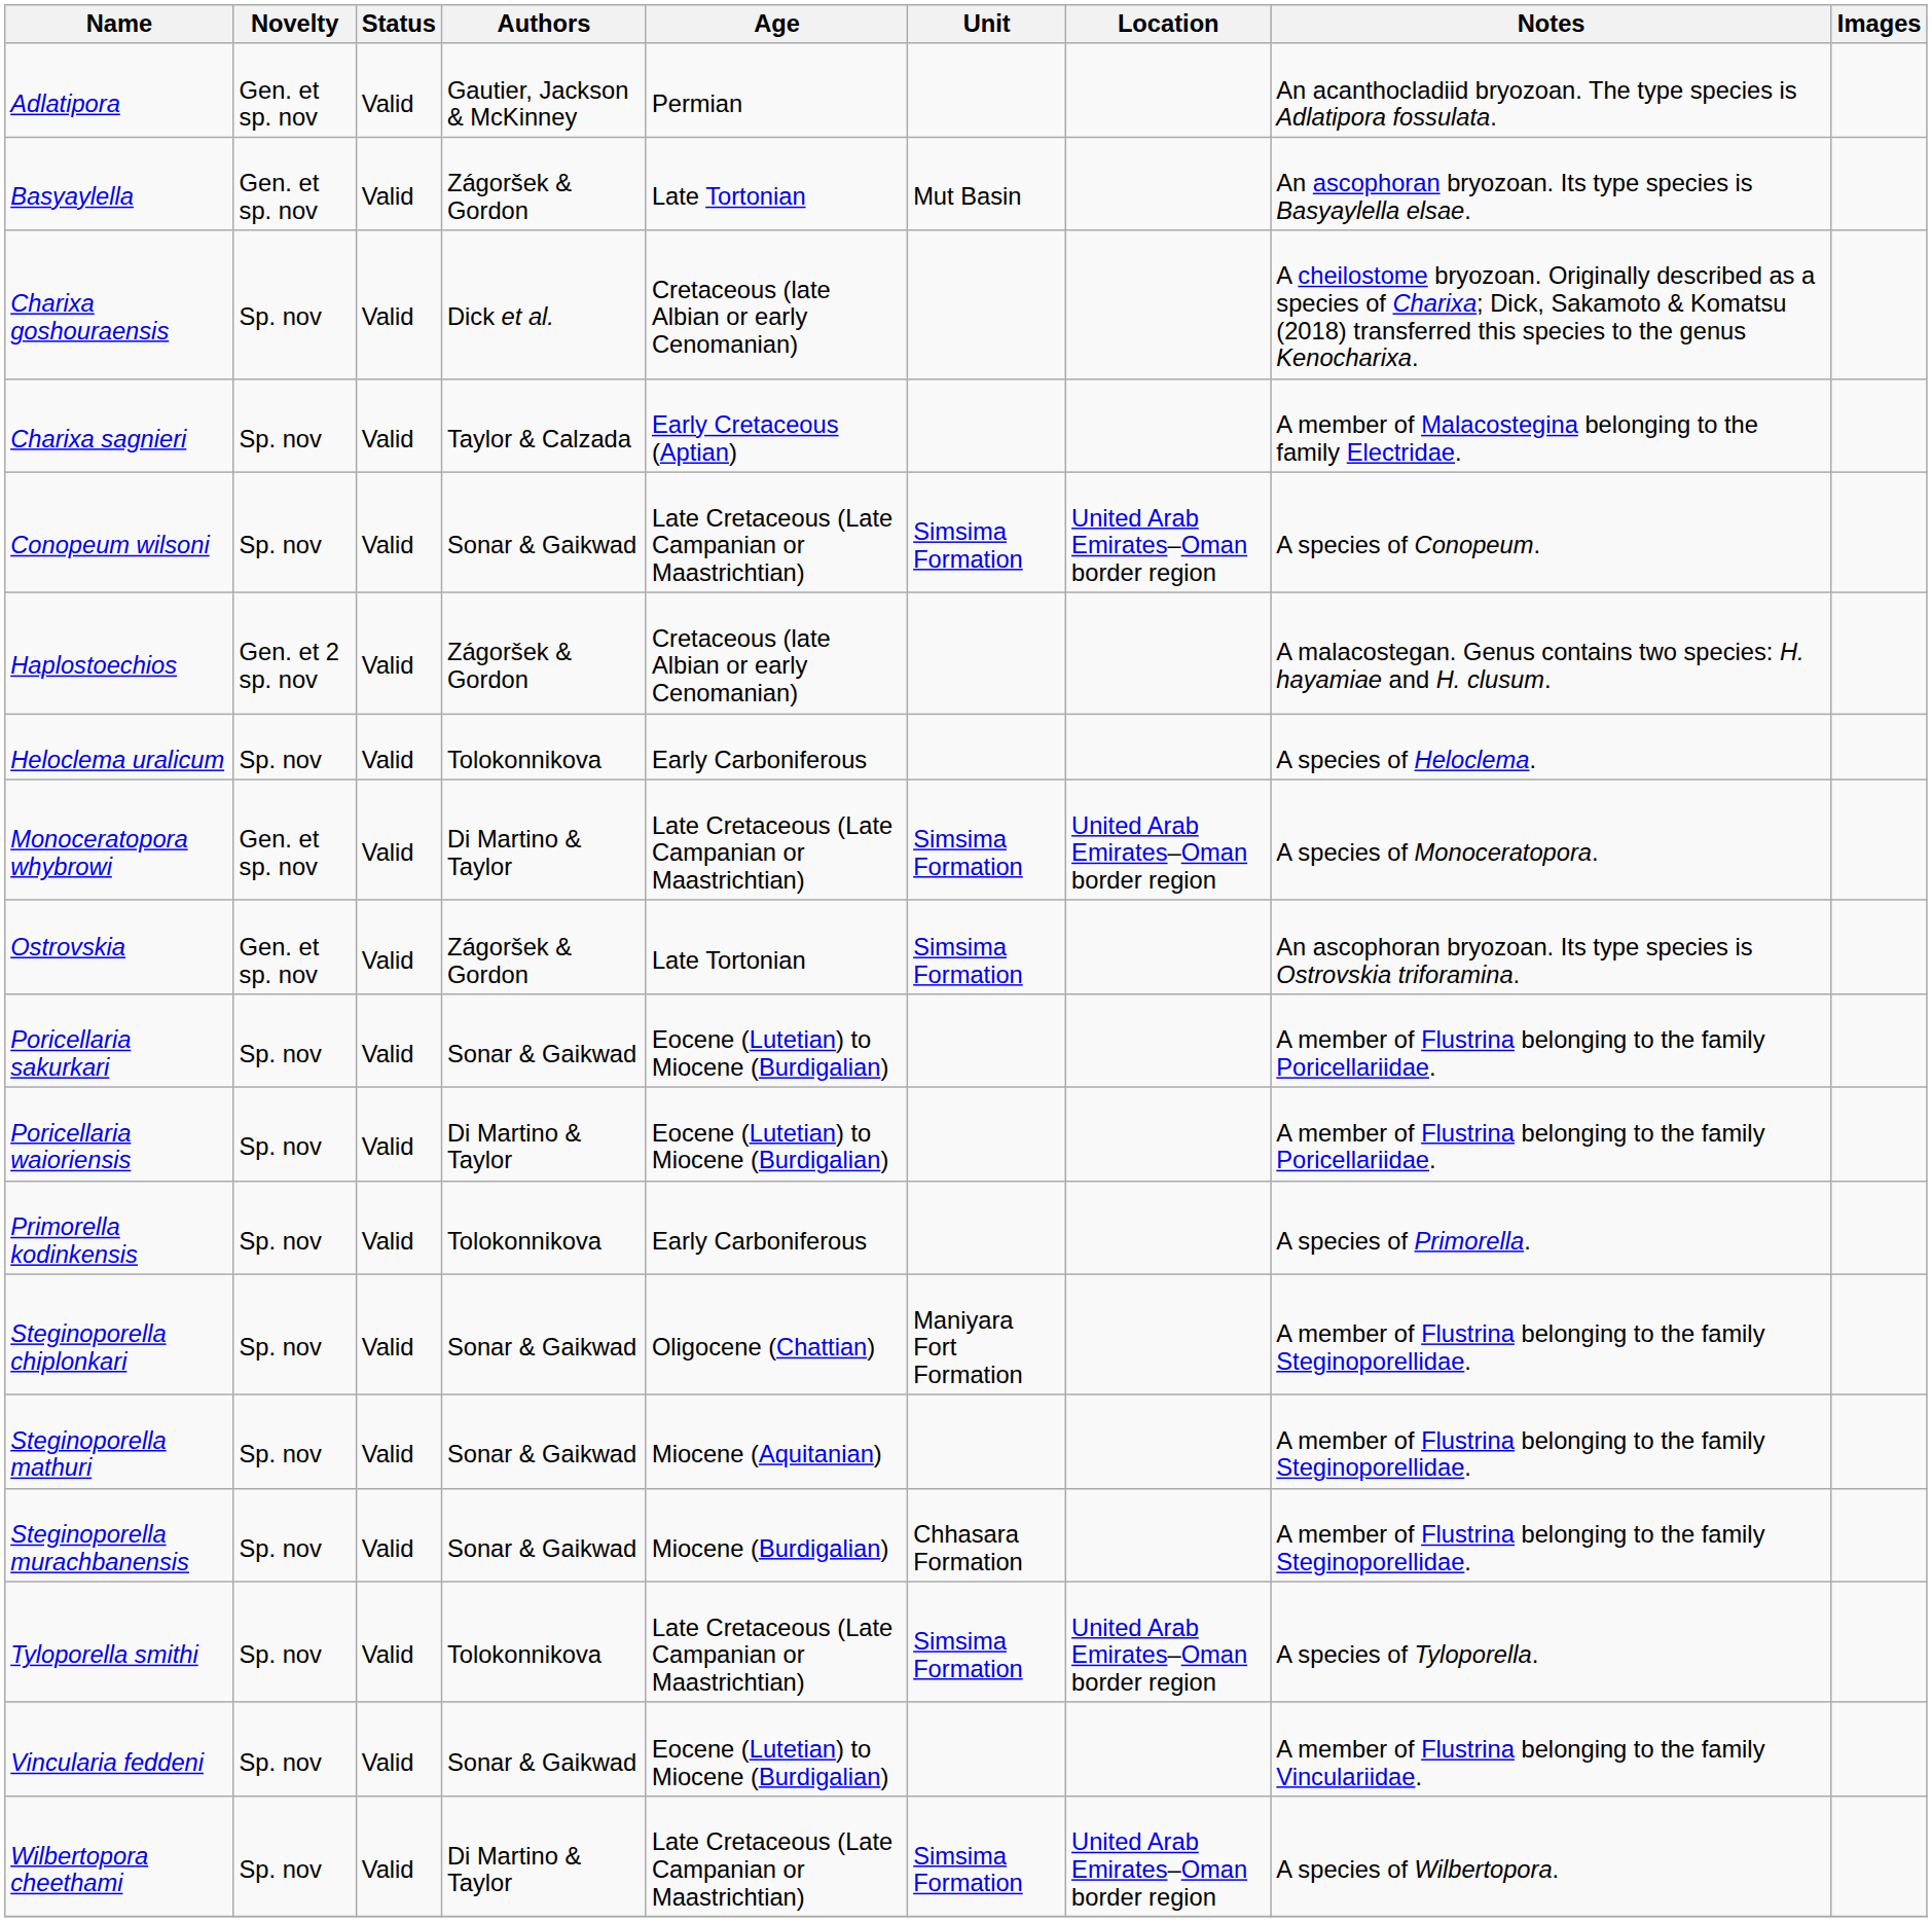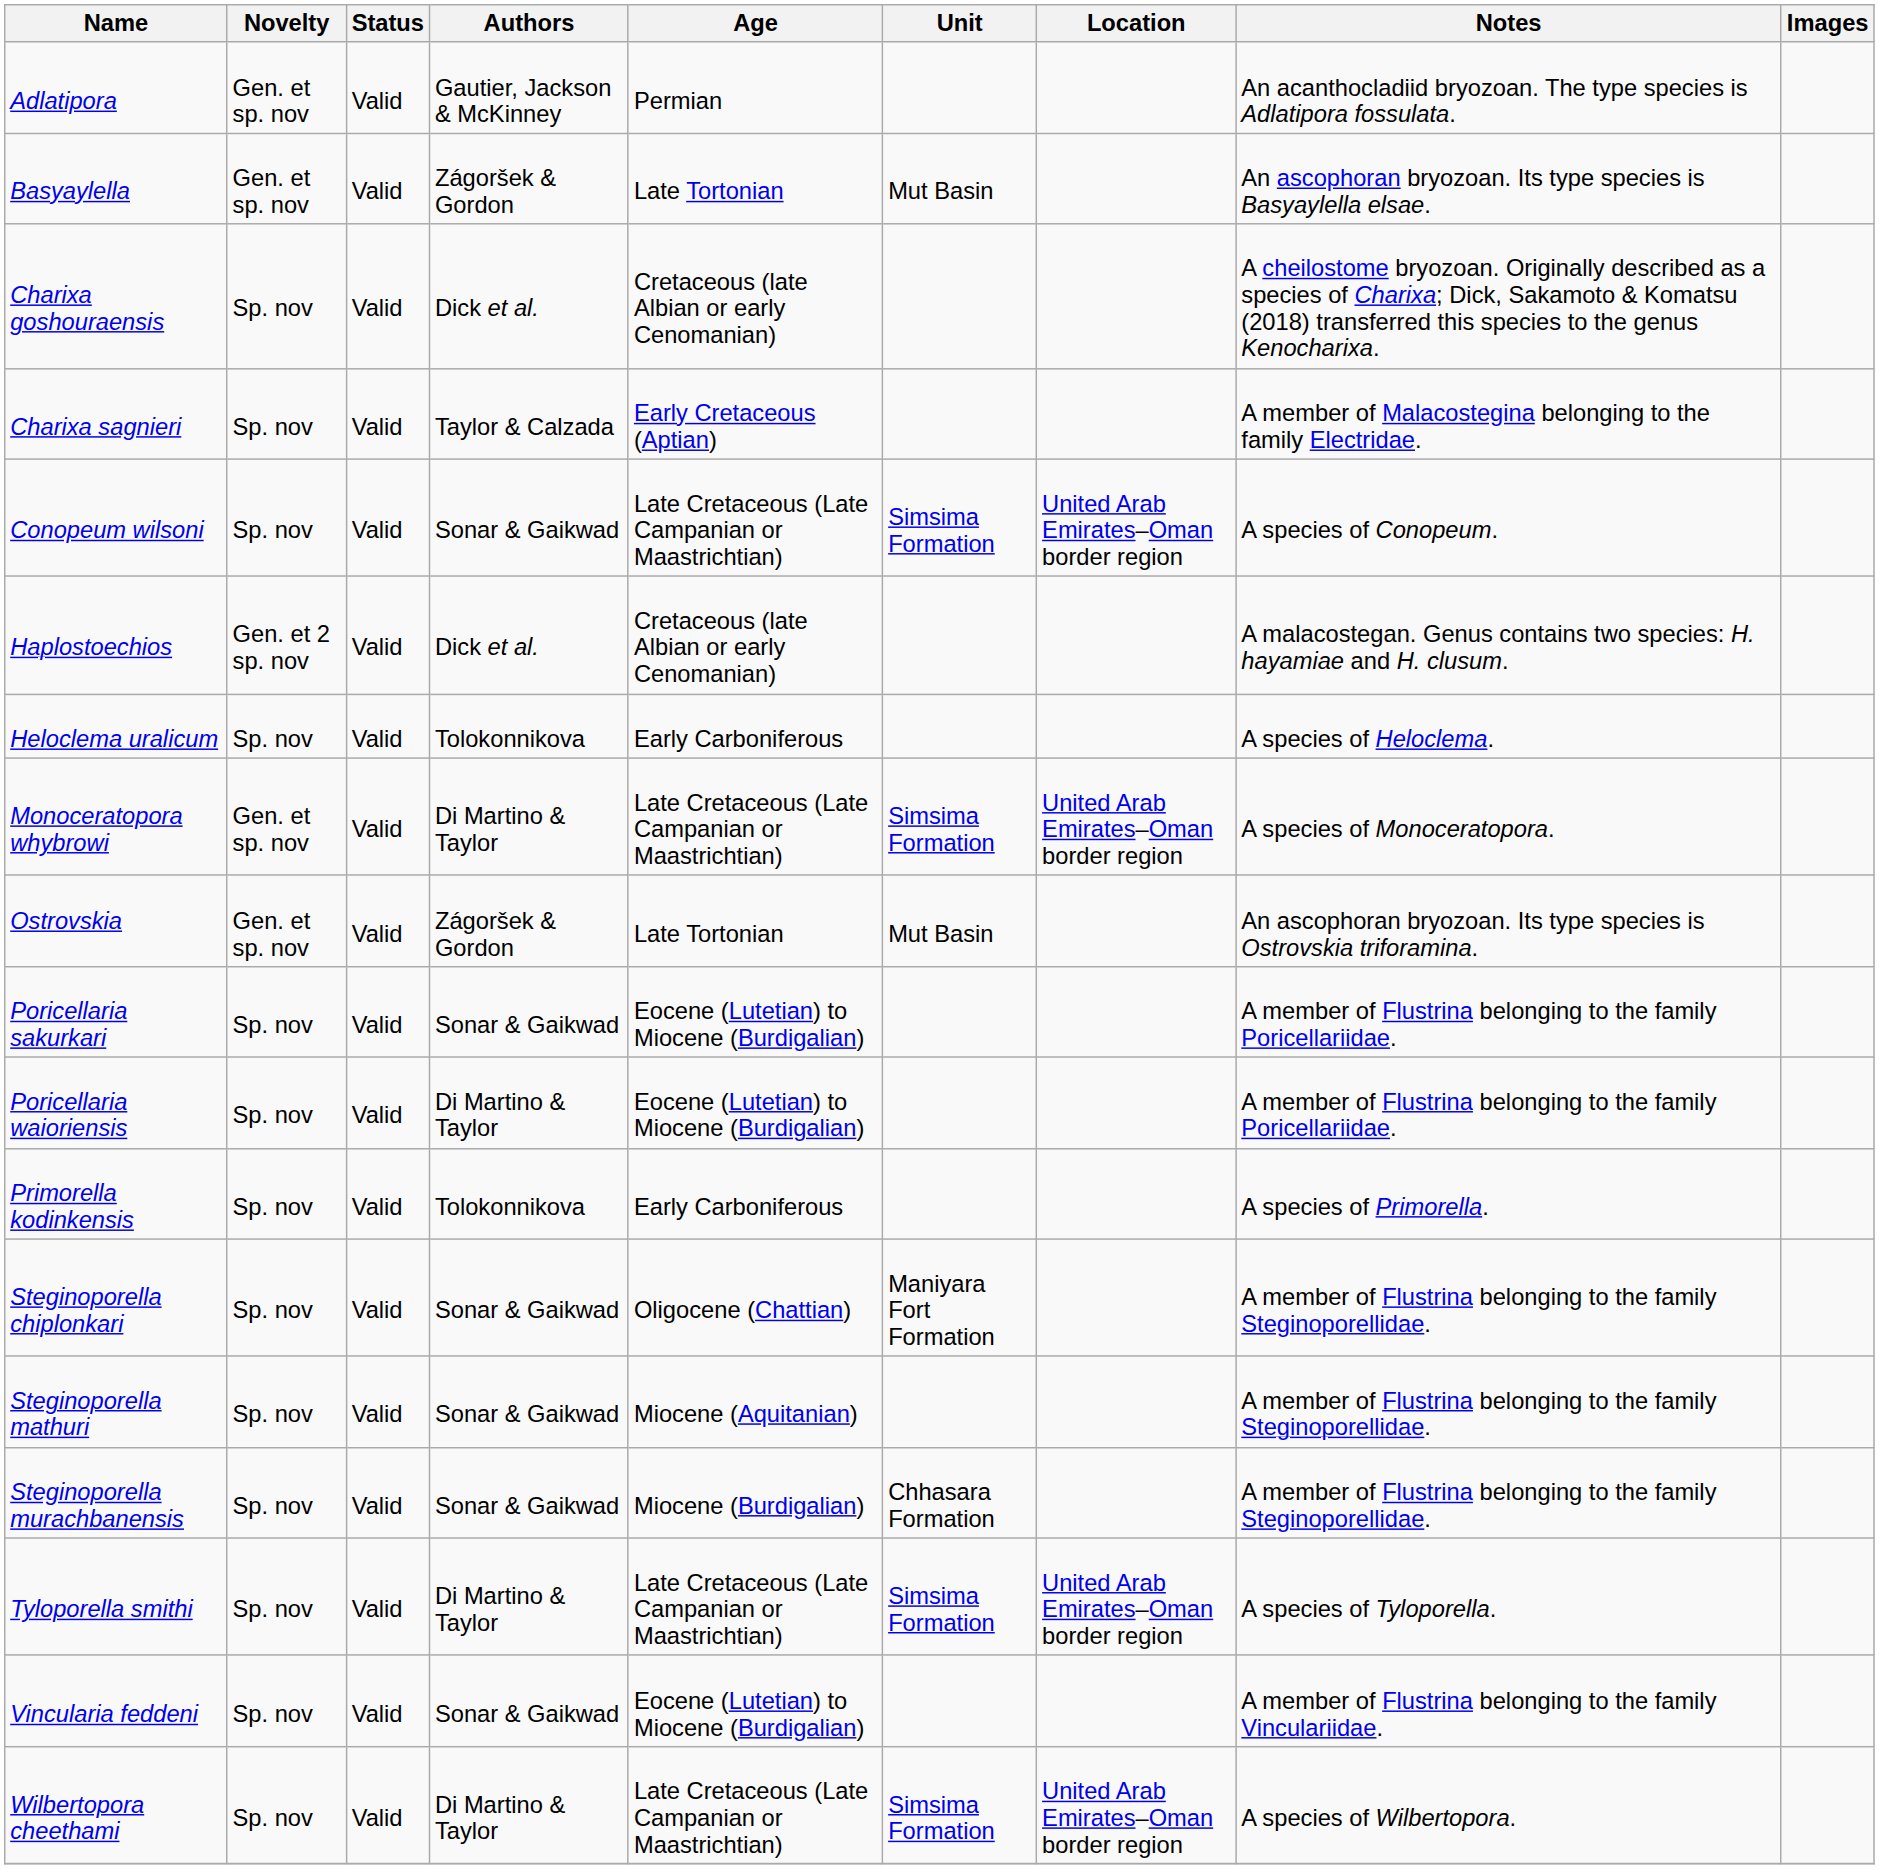 <table class="wikitable sortable" align="center" width="100%">
 <tr>
 <th>Name</th>
 <th>Novelty</th>
 <th>Status</th>
 <th>Authors</th>
 <th>Age</th>
 <th>Unit</th>
 <th>Location</th>
 <th>Notes</th>
 <th>Images</th>
 </tr>
 <tr>
 <td><br><em><a href='#'>Adlatipora</a></em></td>
 <td><br>Gen. et sp. nov</td>
 <td><br>Valid</td>
 <td><br>Gautier, Jackson & McKinney</td>
 <td><br>Permian</td>
 <td></td>
 <td><br></td>
 <td><br>An acanthocladiid bryozoan. The type species is <em>Adlatipora fossulata</em>.</td>
 <td></td>
 </tr>
 <tr>
 <td><br><em><a href='#'>Basyaylella</a></em></td>
 <td><br>Gen. et sp. nov</td>
 <td><br>Valid</td>
 <td><br>Zágoršek & Gordon</td>
 <td><br>Late <a href='#'>Tortonian</a></td>
 <td><br>Mut Basin</td>
 <td><br></td>
 <td><br>An <a href='#'>ascophoran</a> bryozoan. Its type species is <em>Basyaylella elsae</em>.</td>
 <td></td>
 </tr>
 <tr>
 <td><br><em><a href='#'>Charixa goshouraensis</a></em></td>
 <td><br>Sp. nov</td>
 <td><br>Valid</td>
 <td><br>Dick <em>et al.</em></td>
 <td><br>Cretaceous (late Albian or early Cenomanian)</td>
 <td></td>
 <td><br></td>
 <td><br>A <a href='#'>cheilostome</a> bryozoan. Originally described as a species of <em><a href='#'>Charixa</a></em>; Dick, Sakamoto & Komatsu (2018) transferred this species to the genus <em>Kenocharixa</em>.</td>
 <td></td>
 </tr>
 <tr>
 <td><br><em><a href='#'>Charixa sagnieri</a></em></td>
 <td><br>Sp. nov</td>
 <td><br>Valid</td>
 <td><br>Taylor & Calzada</td>
 <td><br><a href='#'>Early Cretaceous</a> (<a href='#'>Aptian</a>)</td>
 <td></td>
 <td><br></td>
 <td><br>A member of <a href='#'>Malacostegina</a> belonging to the family <a href='#'>Electridae</a>.</td>
 <td></td>
 </tr>
 <tr>
 <td><br><em><a href='#'>Conopeum wilsoni</a></em></td>
 <td><br>Sp. nov</td>
 <td><br>Valid</td>
 <td><br>Sonar & Gaikwad</td>
 <td><br>Late Cretaceous (Late Campanian or Maastrichtian)</td>
 <td><br><a href='#'>Simsima Formation</a></td>
 <td><br><a href='#'>United Arab Emirates</a>–<a href='#'>Oman</a> border region</td>
 <td><br>A species of <em>Conopeum</em>.</td>
 <td></td>
 </tr>
 <tr>
 <td><br><em><a href='#'>Haplostoechios</a></em></td>
 <td><br>Gen. et 2 sp. nov</td>
 <td><br>Valid</td>
-<td><br>Zágoršek & Gordon</td>
+<td><br>Dick <em>et al.</em></td>
 <td><br>Cretaceous (late Albian or early Cenomanian)</td>
 <td></td>
 <td><br></td>
 <td><br>A malacostegan. Genus contains two species: <em>H. hayamiae</em> and <em>H. clusum</em>.</td>
 <td></td>
 </tr>
 <tr>
 <td><br><em><a href='#'>Heloclema uralicum</a></em></td>
 <td><br>Sp. nov</td>
 <td><br>Valid</td>
 <td><br>Tolokonnikova</td>
 <td><br>Early Carboniferous</td>
 <td></td>
 <td><br></td>
 <td><br>A species of <em><a href='#'>Heloclema</a></em>.</td>
 <td></td>
 </tr>
 <tr>
 <td><br><em><a href='#'>Monoceratopora whybrowi</a></em></td>
 <td><br>Gen. et sp. nov</td>
 <td><br>Valid</td>
 <td><br>Di Martino & Taylor</td>
 <td><br>Late Cretaceous (Late Campanian or Maastrichtian)</td>
 <td><br><a href='#'>Simsima Formation</a></td>
 <td><br><a href='#'>United Arab Emirates</a>–<a href='#'>Oman</a> border region</td>
 <td><br>A species of <em>Monoceratopora</em>.</td>
 <td></td>
 </tr>
 <tr>
 <td><em><a href='#'>Ostrovskia</a></em></td>
 <td><br>Gen. et sp. nov</td>
 <td><br>Valid</td>
 <td><br>Zágoršek & Gordon</td>
 <td><br>Late Tortonian</td>
-<td><br><a href='#'>Simsima Formation</a></td>
+<td><br>Mut Basin</td>
 <td><br></td>
 <td><br>An ascophoran bryozoan. Its type species is <em>Ostrovskia triforamina</em>.</td>
 <td></td>
 </tr>
 <tr>
 <td><br><em><a href='#'>Poricellaria sakurkari</a></em></td>
 <td><br>Sp. nov</td>
 <td><br>Valid</td>
 <td><br>Sonar & Gaikwad</td>
 <td><br>Eocene (<a href='#'>Lutetian</a>) to Miocene (<a href='#'>Burdigalian</a>)</td>
 <td></td>
 <td><br></td>
 <td><br>A member of <a href='#'>Flustrina</a> belonging to the family <a href='#'>Poricellariidae</a>.</td>
 <td></td>
 </tr>
 <tr>
 <td><br><em><a href='#'>Poricellaria waioriensis</a></em></td>
 <td><br>Sp. nov</td>
 <td><br>Valid</td>
 <td><br>Di Martino & Taylor</td>
 <td><br>Eocene (<a href='#'>Lutetian</a>) to Miocene (<a href='#'>Burdigalian</a>)</td>
 <td></td>
 <td><br></td>
 <td><br>A member of <a href='#'>Flustrina</a> belonging to the family <a href='#'>Poricellariidae</a>.</td>
 <td></td>
 </tr>
 <tr>
 <td><br><em><a href='#'>Primorella kodinkensis</a></em></td>
 <td><br>Sp. nov</td>
 <td><br>Valid</td>
 <td><br>Tolokonnikova</td>
 <td><br>Early Carboniferous</td>
 <td></td>
 <td><br></td>
 <td><br>A species of <em><a href='#'>Primorella</a></em>.</td>
 <td></td>
 </tr>
 <tr>
 <td><br><em><a href='#'>Steginoporella chiplonkari</a></em></td>
 <td><br>Sp. nov</td>
 <td><br>Valid</td>
 <td><br>Sonar & Gaikwad</td>
 <td><br>Oligocene (<a href='#'>Chattian</a>)</td>
 <td><br>Maniyara Fort Formation</td>
 <td><br></td>
 <td><br>A member of <a href='#'>Flustrina</a> belonging to the family <a href='#'>Steginoporellidae</a>.</td>
 <td></td>
 </tr>
 <tr>
 <td><br><em><a href='#'>Steginoporella mathuri</a></em></td>
 <td><br>Sp. nov</td>
 <td><br>Valid</td>
 <td><br>Sonar & Gaikwad</td>
 <td><br>Miocene (<a href='#'>Aquitanian</a>)</td>
 <td></td>
 <td><br></td>
 <td><br>A member of <a href='#'>Flustrina</a> belonging to the family <a href='#'>Steginoporellidae</a>.</td>
 <td></td>
 </tr>
 <tr>
 <td><br><em><a href='#'>Steginoporella murachbanensis</a></em></td>
 <td><br>Sp. nov</td>
 <td><br>Valid</td>
 <td><br>Sonar & Gaikwad</td>
 <td><br>Miocene (<a href='#'>Burdigalian</a>)</td>
 <td><br>Chhasara Formation</td>
 <td><br></td>
 <td><br>A member of <a href='#'>Flustrina</a> belonging to the family <a href='#'>Steginoporellidae</a>.</td>
 <td></td>
 </tr>
 <tr>
 <td><br><em><a href='#'>Tyloporella smithi</a></em></td>
 <td><br>Sp. nov</td>
 <td><br>Valid</td>
-<td><br>Tolokonnikova</td>
+<td><br>Di Martino & Taylor</td>
 <td><br>Late Cretaceous (Late Campanian or Maastrichtian)</td>
 <td><br><a href='#'>Simsima Formation</a></td>
 <td><br><a href='#'>United Arab Emirates</a>–<a href='#'>Oman</a> border region</td>
 <td><br>A species of <em>Tyloporella</em>.</td>
 <td></td>
 </tr>
 <tr>
 <td><br><em><a href='#'>Vincularia feddeni</a></em></td>
 <td><br>Sp. nov</td>
 <td><br>Valid</td>
 <td><br>Sonar & Gaikwad</td>
 <td><br>Eocene (<a href='#'>Lutetian</a>) to Miocene (<a href='#'>Burdigalian</a>)</td>
 <td></td>
 <td><br></td>
 <td><br>A member of <a href='#'>Flustrina</a> belonging to the family <a href='#'>Vinculariidae</a>.</td>
 <td></td>
 </tr>
 <tr>
 <td><br><em><a href='#'>Wilbertopora cheethami</a></em></td>
 <td><br>Sp. nov</td>
 <td><br>Valid</td>
 <td><br>Di Martino & Taylor</td>
 <td><br>Late Cretaceous (Late Campanian or Maastrichtian)</td>
 <td><br><a href='#'>Simsima Formation</a></td>
 <td><br><a href='#'>United Arab Emirates</a>–<a href='#'>Oman</a> border region</td>
 <td><br>A species of <em>Wilbertopora</em>.</td>
 <td></td>
 </tr>
 <tr>
 </tr>
 </table>
